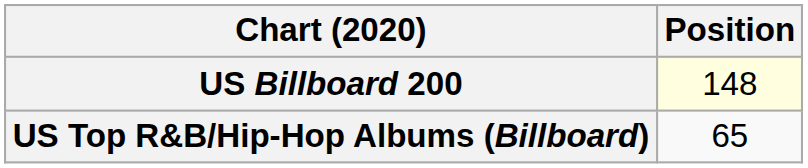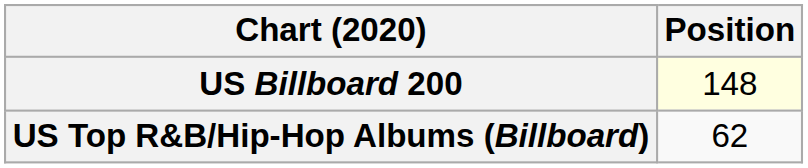 <table class="wikitable plainrowheaders" style="text-align:center">
 <tr>
 <th scope="col">Chart (2020)</th>
 <th scope="col">Position</th>
 </tr>
 <tr>
 <th scope="row">US <em>Billboard</em> 200</th>
 <td style="background: lightyellow;">148</td>
 </tr>
 <tr>
 <th scope="row">US Top R&B/Hip-Hop Albums (<em>Billboard</em>)</th>
-<td>65</td>
+<td>62</td>
 </tr>
 </table>
